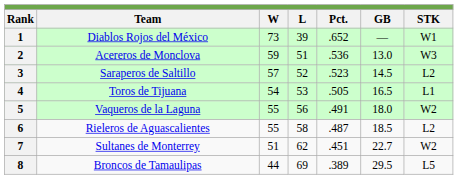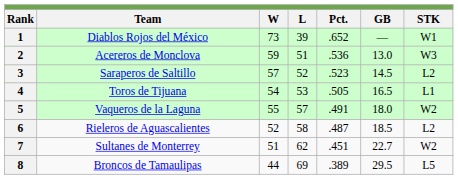 <table class="wikitable plainrowheaders" width="100%" style="text-align:center;">
 <tr>
 <th style="background:#6DA74B;" colspan="7"></th>
 </tr>
 <tr>
 <th scope="col" width="5%">Rank</th>
 <th>Team</th>
 <th>W</th>
 <th>L</th>
 <th>Pct.</th>
 <th>GB</th>
 <th>STK</th>
 </tr>
 <tr style="background-color:#ccffcc;">
 <th>1</th>
 <td><a href='#'>Diablos Rojos del México</a></td>
 <td>73</td>
 <td>39</td>
 <td>.652</td>
 <td>—</td>
 <td>W1</td>
 </tr>
 <tr style="background-color:#ccffcc;">
 <th>2</th>
 <td><a href='#'>Acereros de Monclova</a></td>
 <td>59</td>
 <td>51</td>
 <td>.536</td>
 <td>13.0</td>
 <td>W3</td>
 </tr>
 <tr style="background-color:#ccffcc;">
 <th>3</th>
 <td><a href='#'>Saraperos de Saltillo</a></td>
 <td>57</td>
 <td>52</td>
 <td>.523</td>
 <td>14.5</td>
 <td>L2</td>
 </tr>
 <tr style="background-color:#ccffcc;">
 <th>4</th>
 <td><a href='#'>Toros de Tijuana</a></td>
 <td>54</td>
 <td>53</td>
 <td>.505</td>
 <td>16.5</td>
 <td>L1</td>
 </tr>
 <tr style="background-color:#ccffcc;">
 <th>5</th>
 <td><a href='#'>Vaqueros de la Laguna</a></td>
 <td>55</td>
-<td>56</td>
+<td>57</td>
 <td>.491</td>
 <td>18.0</td>
 <td>W2</td>
 </tr>
 <tr>
 <th>6</th>
 <td><a href='#'>Rieleros de Aguascalientes</a></td>
-<td>55</td>
+<td>52</td>
 <td>58</td>
 <td>.487</td>
 <td>18.5</td>
 <td>L2</td>
 </tr>
 <tr>
 <th>7</th>
 <td><a href='#'>Sultanes de Monterrey</a></td>
 <td>51</td>
 <td>62</td>
 <td>.451</td>
 <td>22.7</td>
 <td>W2</td>
 </tr>
 <tr>
 <th>8</th>
 <td><a href='#'>Broncos de Tamaulipas</a></td>
 <td>44</td>
 <td>69</td>
 <td>.389</td>
 <td>29.5</td>
 <td>L5</td>
 </tr>
 </table>
